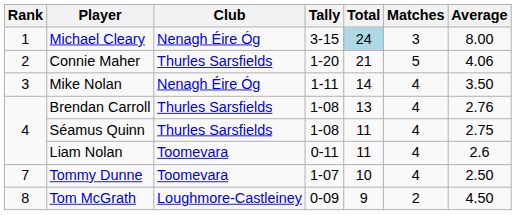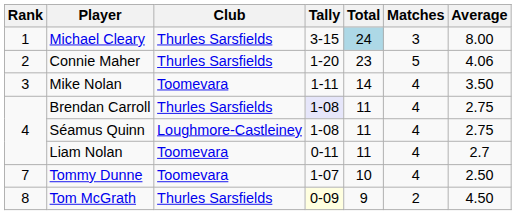 <table class="wikitable">
 <tr>
 <th>Rank</th>
 <th>Player</th>
 <th>Club</th>
 <th>Tally</th>
 <th>Total</th>
 <th>Matches</th>
 <th>Average</th>
 </tr>
 <tr>
 <td rowspan="1" style="text-align:center;">1</td>
 <td><a href='#'>Michael Cleary</a></td>
-<td><a href='#'>Nenagh Éire Óg</a></td>
+<td><a href='#'>Thurles Sarsfields</a></td>
 <td align=center>3-15</td>
 <td align=center style="background: lightblue;">24</td>
 <td align=center>3</td>
 <td align=center>8.00</td>
 </tr>
 <tr>
 <td rowspan="1" style="text-align:center;">2</td>
 <td>Connie Maher</td>
 <td><a href='#'>Thurles Sarsfields</a></td>
 <td align=center>1-20</td>
-<td align=center>21</td>
+<td align=center>23</td>
 <td align=center>5</td>
 <td align=center>4.06</td>
 </tr>
 <tr>
 <td rowspan="1" style="text-align:center;">3</td>
 <td>Mike Nolan</td>
-<td><a href='#'>Nenagh Éire Óg</a></td>
+<td><a href='#'>Toomevara</a></td>
 <td align=center>1-11</td>
 <td align=center>14</td>
 <td align=center>4</td>
 <td align=center>3.50</td>
 </tr>
 <tr>
 <td rowspan="3" style="text-align:center;">4</td>
 <td>Brendan Carroll</td>
 <td><a href='#'>Thurles Sarsfields</a></td>
-<td align=center>1-08</td>
-<td align=center>13</td>
+<td align=center style="background: lavender;">1-08</td>
+<td align=center>11</td>
 <td align=center>4</td>
-<td align=center>2.76</td>
+<td align=center>2.75</td>
 </tr>
 <tr>
 <td>Séamus Quinn</td>
-<td><a href='#'>Thurles Sarsfields</a></td>
+<td><a href='#'>Loughmore-Castleiney</a></td>
 <td align=center>1-08</td>
 <td align=center>11</td>
 <td align=center>4</td>
 <td align=center>2.75</td>
 </tr>
 <tr>
 <td>Liam Nolan</td>
 <td><a href='#'>Toomevara</a></td>
 <td align=center>0-11</td>
 <td align=center>11</td>
 <td align=center>4</td>
-<td align=center>2.6</td>
+<td align=center>2.7</td>
 </tr>
 <tr>
 <td rowspan="1" style="text-align:center;">7</td>
 <td><a href='#'>Tommy Dunne</a></td>
 <td><a href='#'>Toomevara</a></td>
 <td align=center>1-07</td>
 <td align=center>10</td>
 <td align=center>4</td>
 <td align=center>2.50</td>
 </tr>
 <tr>
 <td rowspan="1" style="text-align:center;">8</td>
 <td><a href='#'>Tom McGrath</a></td>
-<td><a href='#'>Loughmore-Castleiney</a></td>
-<td align=center>0-09</td>
+<td><a href='#'>Thurles Sarsfields</a></td>
+<td align=center style="background: lightyellow;">0-09</td>
 <td align=center>9</td>
 <td align=center>2</td>
 <td align=center>4.50</td>
 </tr>
 </table>
